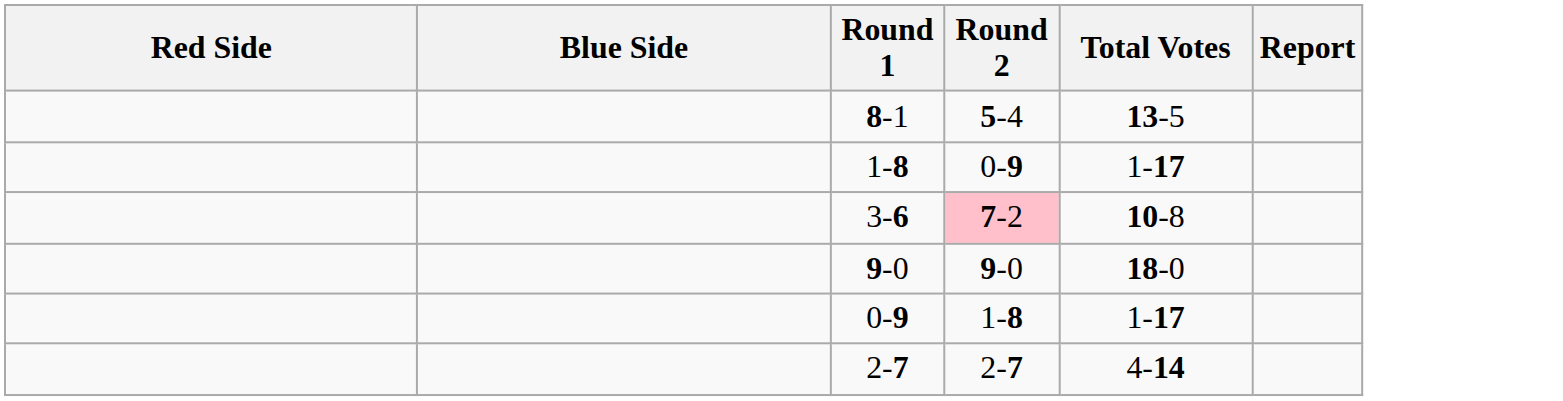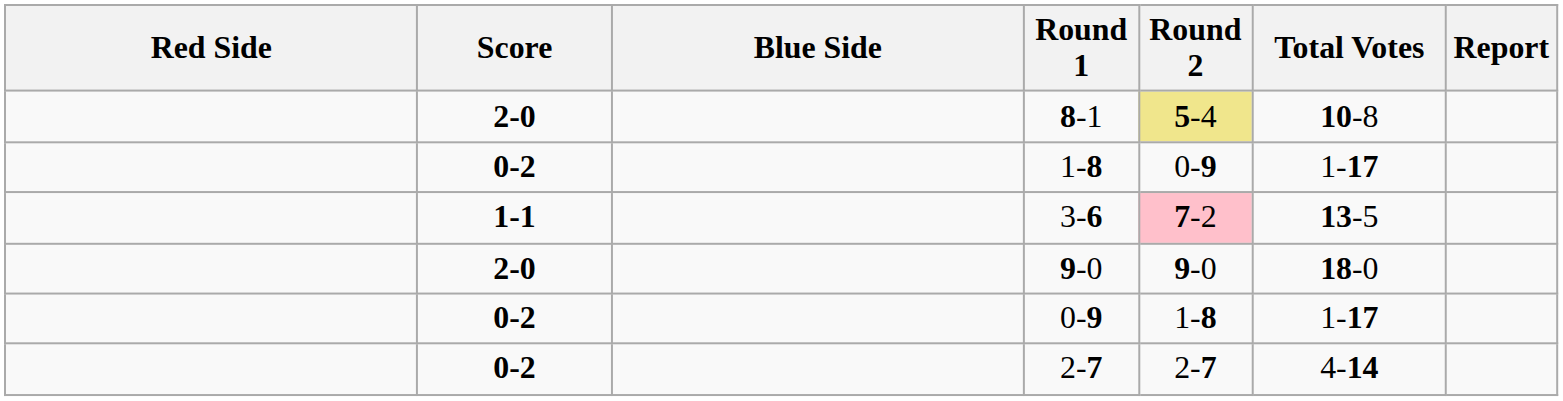 <table class="wikitable" style="text-align: center;">
 <tr>
 <th align="right" width="200">Red Side</th>
+<th width="90">Score</th>
 <th align="right" width="200">Blue Side</th>
 <th width="50">Round 1</th>
 <th width="50">Round 2</th>
 <th width="90">Total Votes</th>
 <th>Report</th>
 </tr>
 <tr>
 <td align=left><strong></strong></td>
+<td><strong>2-0</strong></td>
 <td align=left></td>
 <td><strong>8</strong>-1</td>
-<td><strong>5</strong>-4</td>
-<td><strong>13</strong>-5</td>
+<td style="background: khaki;"><strong>5</strong>-4</td>
+<td><strong>10</strong>-8</td>
 <td></td>
 </tr>
 <tr>
 <td align=left></td>
+<td><strong>0-2</strong></td>
 <td align=left><strong></strong></td>
 <td>1-<strong>8</strong></td>
 <td>0-<strong>9</strong></td>
 <td>1-<strong>17</strong></td>
 <td></td>
 </tr>
 <tr>
 <td align=left></td>
+<td><strong>1-1</strong></td>
 <td align=left></td>
 <td>3-<strong>6</strong></td>
 <td style="background: pink;"><strong>7</strong>-2</td>
-<td><strong>10</strong>-8</td>
+<td><strong>13</strong>-5</td>
 <td></td>
 </tr>
 <tr>
 <td align=left><strong></strong></td>
+<td><strong>2-0</strong></td>
 <td align=left></td>
 <td><strong>9</strong>-0</td>
 <td><strong>9</strong>-0</td>
 <td><strong>18</strong>-0</td>
 <td></td>
 </tr>
 <tr>
 <td align=left></td>
+<td><strong>0-2</strong></td>
 <td align=left><strong></strong></td>
 <td>0-<strong>9</strong></td>
 <td>1-<strong>8</strong></td>
 <td>1-<strong>17</strong></td>
 <td></td>
 </tr>
 <tr>
 <td align=left></td>
+<td><strong>0-2</strong></td>
 <td align=left><strong></strong></td>
 <td>2-<strong>7</strong></td>
 <td>2-<strong>7</strong></td>
 <td>4-<strong>14</strong></td>
 <td></td>
 </tr>
 </table>
